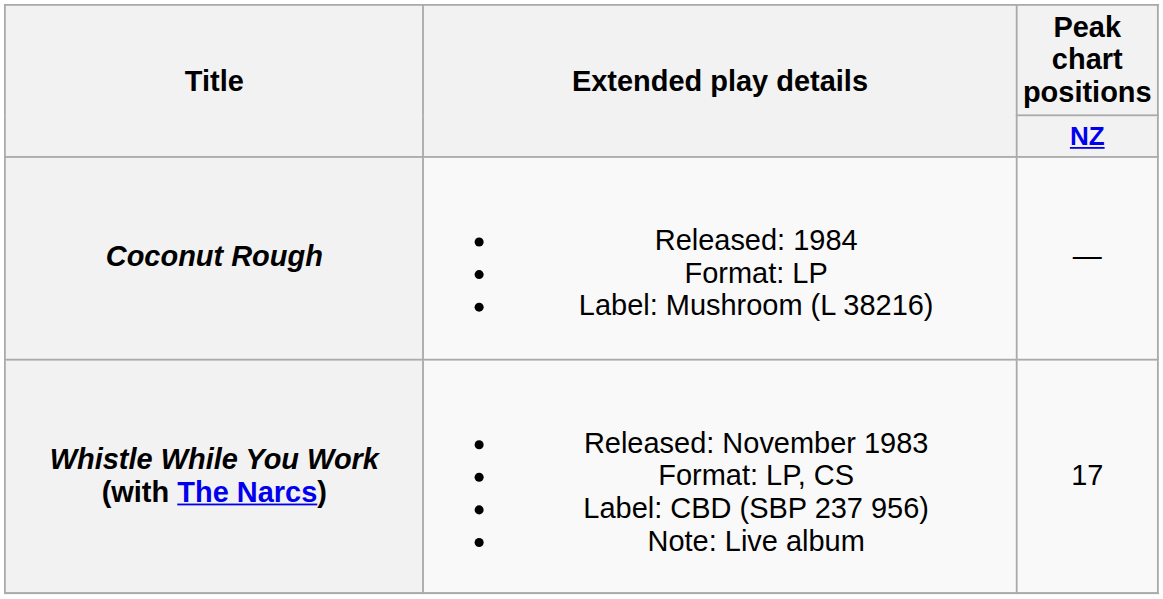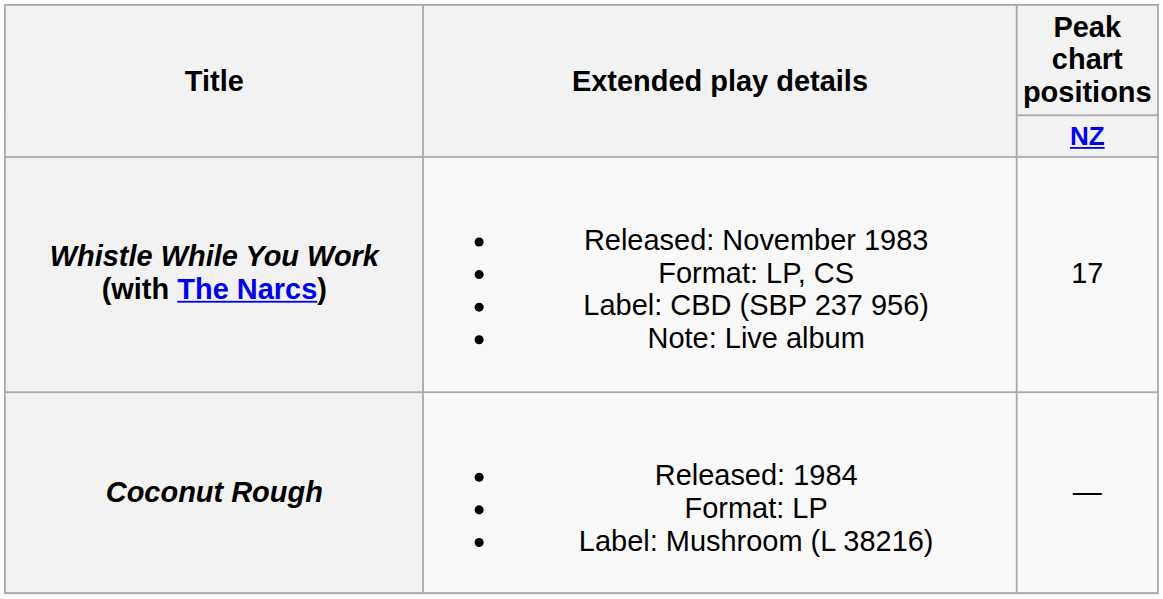 <table class="wikitable plainrowheaders" style="text-align:center;">
 <tr>
 <th scope="col" rowspan="2" style="width:14em;">Title</th>
 <th scope="col" rowspan="2" style="width:20em;">Extended play details</th>
 <th scope="col" colspan="1">Peak chart positions</th>
 </tr>
 <tr>
 <th scope="col" style="width:3em;font-size:90%;"><a href='#'>NZ</a><br></th>
 </tr>
 <tr>
+<th scope="row"><em>Whistle While You Work</em><br> (with <a href='#'>The Narcs</a>)</th>
+<td><br><ul><li>Released: November 1983</li><li>Format: LP, CS</li><li>Label: CBD (SBP 237 956)</li><li>Note: Live album</li></ul></td>
+<td>17</td>
+</tr>
+<tr>
 <th scope="row"><em>Coconut Rough</em></th>
 <td><br><ul><li>Released: 1984</li><li>Format: LP</li><li>Label: Mushroom (L 38216)</li></ul></td>
 <td>—</td>
 </tr>
 <tr>
-<th scope="row"><em>Whistle While You Work</em><br> (with <a href='#'>The Narcs</a>)</th>
-<td><br><ul><li>Released: November 1983</li><li>Format: LP, CS</li><li>Label: CBD (SBP 237 956)</li><li>Note: Live album</li></ul></td>
-<td>17</td>
-</tr>
-<tr>
 </tr>
 </table>
